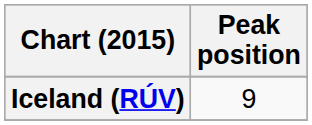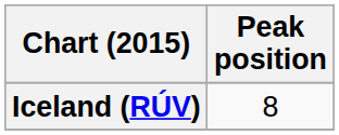 <table class="wikitable sortable plainrowheaders" style="text-align:center">
 <tr>
 <th scope="col">Chart (2015)</th>
 <th scope="col">Peak<br> position</th>
 </tr>
 <tr>
 </tr>
 <tr>
 <th scope="row">Iceland (<a href='#'>RÚV</a>)</th>
-<td>9</td>
+<td>8</td>
 </tr>
 <tr>
 </tr>
 </table>
